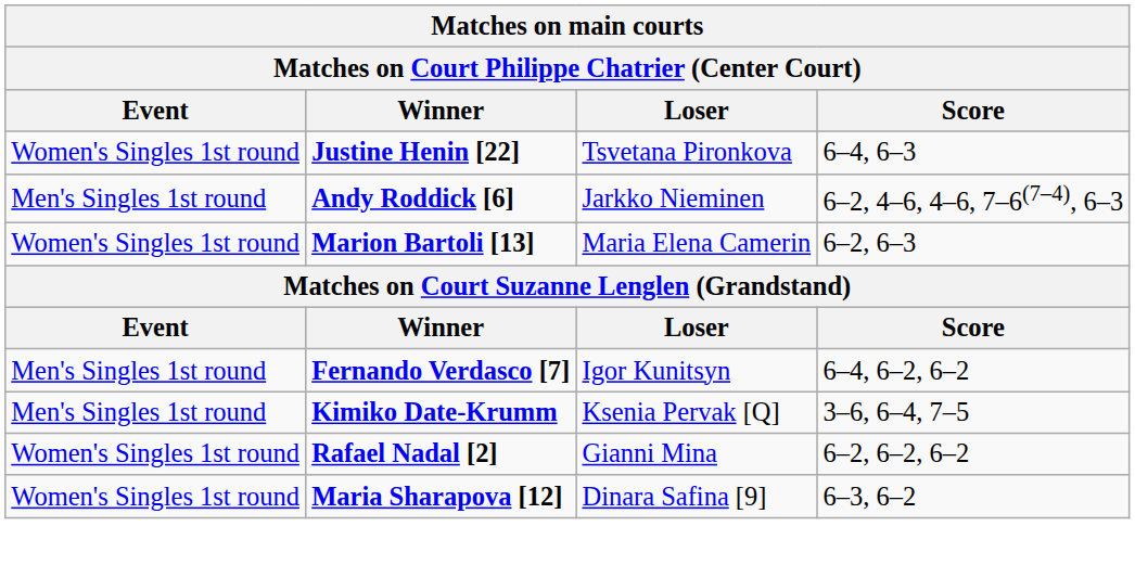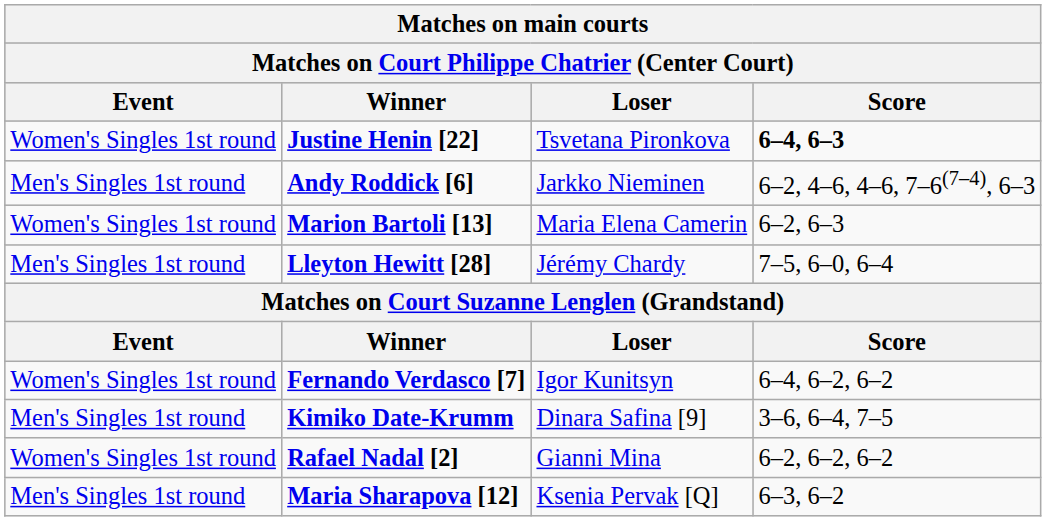 <table class="wikitable collapsible uncollapsed" style="margin:auto;">
 <tr>
 <th colspan="4" style="white-space:nowrap;">Matches on main courts</th>
 </tr>
 <tr>
 <th colspan="4"><strong>Matches on <a href='#'>Court Philippe Chatrier</a> (Center Court)</strong></th>
 </tr>
 <tr>
 <th>Event</th>
 <th>Winner</th>
 <th>Loser</th>
 <th>Score</th>
 </tr>
 <tr>
 <td><a href='#'>Women's Singles 1st round</a></td>
 <td> <strong><a href='#'>Justine Henin</a> [22]</strong></td>
 <td> <a href='#'>Tsvetana Pironkova</a></td>
-<td>6–4, 6–3</td>
+<td><strong>6–4, 6–3</strong></td>
 </tr>
 <tr>
 <td><a href='#'>Men's Singles 1st round</a></td>
 <td> <strong><a href='#'>Andy Roddick</a> [6]</strong></td>
 <td> <a href='#'>Jarkko Nieminen</a></td>
 <td>6–2, 4–6, 4–6, 7–6<sup>(7–4)</sup>, 6–3</td>
 </tr>
 <tr>
 <td><a href='#'>Women's Singles 1st round</a></td>
 <td> <strong><a href='#'>Marion Bartoli</a> [13]</strong></td>
 <td> <a href='#'>Maria Elena Camerin</a></td>
 <td>6–2, 6–3</td>
 </tr>
 <tr>
+<td><a href='#'>Men's Singles 1st round</a></td>
+<td> <strong><a href='#'>Lleyton Hewitt</a> [28]</strong></td>
+<td> <a href='#'>Jérémy Chardy</a></td>
+<td>7–5, 6–0, 6–4</td>
+</tr>
+<tr>
 <th colspan="4"><strong>Matches on <a href='#'>Court Suzanne Lenglen</a> (Grandstand)</strong></th>
 </tr>
 <tr>
 <th>Event</th>
 <th>Winner</th>
 <th>Loser</th>
 <th>Score</th>
 </tr>
 <tr>
-<td><a href='#'>Men's Singles 1st round</a></td>
+<td><a href='#'>Women's Singles 1st round</a></td>
 <td> <strong><a href='#'>Fernando Verdasco</a> [7]</strong></td>
 <td> <a href='#'>Igor Kunitsyn</a></td>
 <td>6–4, 6–2, 6–2</td>
 </tr>
 <tr>
 <td><a href='#'>Men's Singles 1st round</a></td>
 <td> <strong><a href='#'>Kimiko Date-Krumm</a></strong></td>
-<td> <a href='#'>Ksenia Pervak</a> [Q]</td>
+<td> <a href='#'>Dinara Safina</a> [9]</td>
 <td>3–6, 6–4, 7–5</td>
 </tr>
 <tr>
 <td><a href='#'>Women's Singles 1st round</a></td>
 <td> <strong><a href='#'>Rafael Nadal</a> [2]</strong></td>
 <td> <a href='#'>Gianni Mina</a></td>
 <td>6–2, 6–2, 6–2</td>
 </tr>
 <tr>
-<td><a href='#'>Women's Singles 1st round</a></td>
+<td><a href='#'>Men's Singles 1st round</a></td>
 <td> <strong><a href='#'>Maria Sharapova</a> [12]</strong></td>
-<td> <a href='#'>Dinara Safina</a> [9]</td>
+<td> <a href='#'>Ksenia Pervak</a> [Q]</td>
 <td>6–3, 6–2</td>
 </tr>
 </table>
